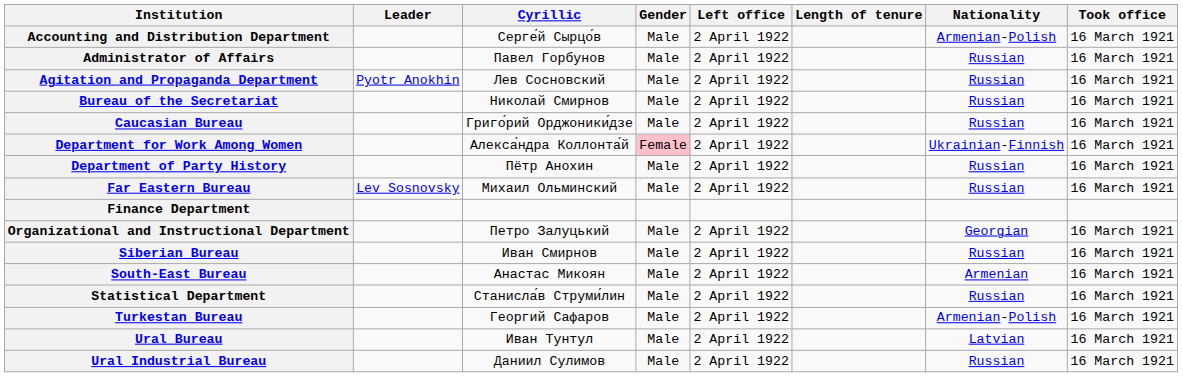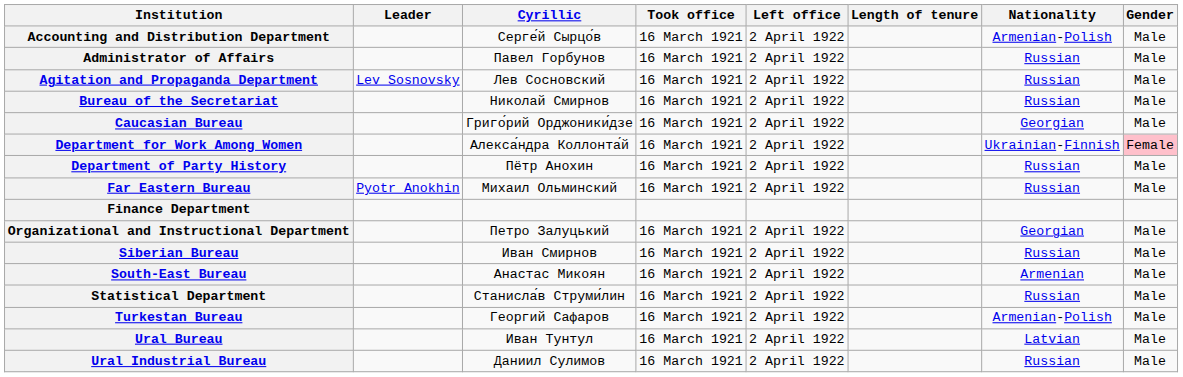 <table class="wikitable sortable plainrowheaders" style=text-align:center>
 <tr>
 <th scope="col">Institution</th>
 <th scope="col">Leader</th>
 <th scope="col" class="unsortable"><a href='#'>Cyrillic</a></th>
-<th scope="col">Gender</th>
+<th scope="col">Took office</th>
 <th scope="col">Left office</th>
 <th scope="col">Length of tenure</th>
 <th scope="col">Nationality</th>
-<th scope="col">Took office</th>
+<th scope="col">Gender</th>
 </tr>
 <tr>
 <th scope="row">Accounting and Distribution Department</th>
 <td></td>
 <td>Серге́й Сырцо́в</td>
-<td>Male</td>
+<td>16 March 1921</td>
 <td>2 April 1922</td>
 <td></td>
 <td><a href='#'>Armenian</a>-<a href='#'>Polish</a></td>
-<td>16 March 1921</td>
+<td>Male</td>
 </tr>
 <tr>
 <th scope="row">Administrator of Affairs</th>
 <td></td>
 <td>Павел Горбунов</td>
-<td>Male</td>
+<td>16 March 1921</td>
 <td>2 April 1922</td>
 <td></td>
 <td><a href='#'>Russian</a></td>
-<td>16 March 1921</td>
+<td>Male</td>
 </tr>
 <tr>
 <th scope="row"><a href='#'>Agitation and Propaganda Department</a></th>
-<td><a href='#'>Pyotr Anokhin</a></td>
+<td><a href='#'>Lev Sosnovsky</a></td>
 <td>Лев Сосновский</td>
-<td>Male</td>
+<td>16 March 1921</td>
 <td>2 April 1922</td>
 <td></td>
 <td><a href='#'>Russian</a></td>
-<td>16 March 1921</td>
+<td>Male</td>
 </tr>
 <tr>
 <th scope="row"><a href='#'>Bureau of the Secretariat</a></th>
 <td></td>
 <td>Николай Смирнов</td>
-<td>Male</td>
+<td>16 March 1921</td>
 <td>2 April 1922</td>
 <td></td>
 <td><a href='#'>Russian</a></td>
-<td>16 March 1921</td>
+<td>Male</td>
 </tr>
 <tr>
 <th scope="row"><a href='#'>Caucasian Bureau</a></th>
 <td></td>
 <td>Григо́рий Орджоники́дзе</td>
-<td>Male</td>
+<td>16 March 1921</td>
 <td>2 April 1922</td>
 <td></td>
-<td><a href='#'>Russian</a></td>
-<td>16 March 1921</td>
+<td><a href='#'>Georgian</a></td>
+<td>Male</td>
 </tr>
 <tr>
 <th scope="row"><a href='#'>Department for Work Among Women</a></th>
 <td></td>
 <td>Алекса́ндра Коллонта́й</td>
-<td style="background: Pink">Female</td>
+<td>16 March 1921</td>
 <td>2 April 1922</td>
 <td></td>
 <td><a href='#'>Ukrainian</a>-<a href='#'>Finnish</a></td>
-<td>16 March 1921</td>
+<td style="background: Pink">Female</td>
 </tr>
 <tr>
 <th scope="row"><a href='#'>Department of Party History</a></th>
 <td></td>
 <td>Пётр Анохин</td>
-<td>Male</td>
+<td>16 March 1921</td>
 <td>2 April 1922</td>
 <td></td>
 <td><a href='#'>Russian</a></td>
-<td>16 March 1921</td>
+<td>Male</td>
 </tr>
 <tr>
 <th scope="row"><a href='#'>Far Eastern Bureau</a></th>
-<td><a href='#'>Lev Sosnovsky</a></td>
+<td><a href='#'>Pyotr Anokhin</a></td>
 <td>Михаил Ольминский</td>
-<td>Male</td>
+<td>16 March 1921</td>
 <td>2 April 1922</td>
 <td></td>
 <td><a href='#'>Russian</a></td>
-<td>16 March 1921</td>
+<td>Male</td>
 </tr>
 <tr>
 <th scope="row">Finance Department</th>
 <td></td>
 <td></td>
 <td></td>
 <td></td>
 <td></td>
 <td></td>
 <td></td>
 </tr>
 <tr>
 <th scope="row">Organizational and Instructional Department</th>
 <td></td>
 <td>Петро Залуцький</td>
-<td>Male</td>
+<td>16 March 1921</td>
 <td>2 April 1922</td>
 <td></td>
 <td><a href='#'>Georgian</a></td>
-<td>16 March 1921</td>
+<td>Male</td>
 </tr>
 <tr>
 <th scope="row"><a href='#'>Siberian Bureau</a></th>
 <td></td>
 <td>Иван Смирнов</td>
-<td>Male</td>
+<td>16 March 1921</td>
 <td>2 April 1922</td>
 <td></td>
 <td><a href='#'>Russian</a></td>
-<td>16 March 1921</td>
+<td>Male</td>
 </tr>
 <tr>
 <th scope="row"><a href='#'>South-East Bureau</a></th>
 <td></td>
 <td>Анастас Микоян</td>
-<td>Male</td>
+<td>16 March 1921</td>
 <td>2 April 1922</td>
 <td></td>
 <td><a href='#'>Armenian</a></td>
-<td>16 March 1921</td>
+<td>Male</td>
 </tr>
 <tr>
 <th scope="row">Statistical Department</th>
 <td></td>
 <td>Станисла́в Струми́лин</td>
-<td>Male</td>
+<td>16 March 1921</td>
 <td>2 April 1922</td>
 <td></td>
 <td><a href='#'>Russian</a></td>
-<td>16 March 1921</td>
+<td>Male</td>
 </tr>
 <tr>
 <th scope="row"><a href='#'>Turkestan Bureau</a></th>
 <td></td>
 <td>Георгий Сафаров</td>
-<td>Male</td>
+<td>16 March 1921</td>
 <td>2 April 1922</td>
 <td></td>
 <td><a href='#'>Armenian</a>-<a href='#'>Polish</a></td>
-<td>16 March 1921</td>
+<td>Male</td>
 </tr>
 <tr>
 <th scope="row"><a href='#'>Ural Bureau</a></th>
 <td></td>
 <td>Иван Тунтул</td>
-<td>Male</td>
+<td>16 March 1921</td>
 <td>2 April 1922</td>
 <td></td>
 <td><a href='#'>Latvian</a></td>
-<td>16 March 1921</td>
+<td>Male</td>
 </tr>
 <tr>
 <th scope="row"><a href='#'>Ural Industrial Bureau</a></th>
 <td></td>
 <td>Даниил Сулимов</td>
-<td>Male</td>
+<td>16 March 1921</td>
 <td>2 April 1922</td>
 <td></td>
 <td><a href='#'>Russian</a></td>
-<td>16 March 1921</td>
+<td>Male</td>
 </tr>
 </table>
